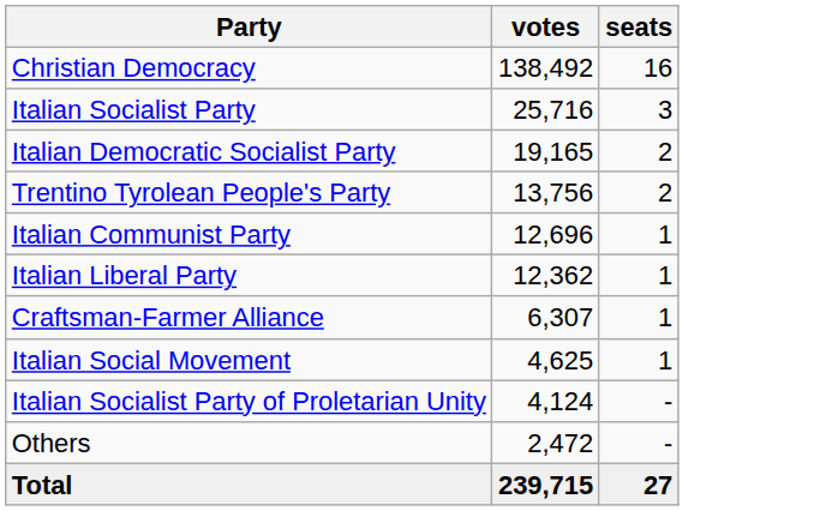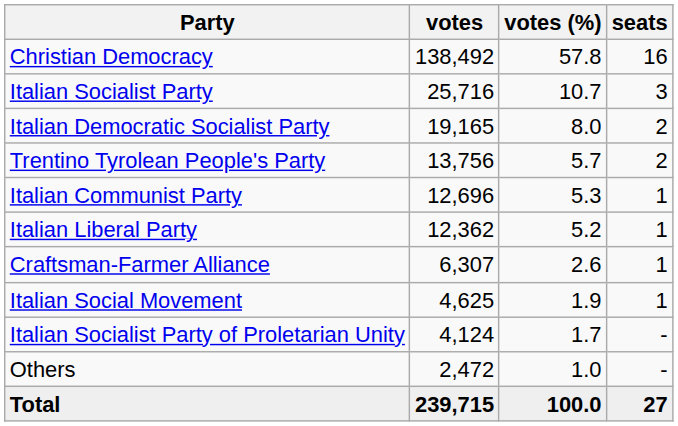 <table class="wikitable" style="font-size:95%; text-align:right;">
 <tr>
 <th>Party</th>
 <th>votes</th>
+<th>votes (%)</th>
 <th>seats</th>
 </tr>
 <tr>
 <td align=left><a href='#'>Christian Democracy</a></td>
 <td>138,492</td>
+<td>57.8</td>
 <td>16</td>
 </tr>
 <tr>
 <td align=left><a href='#'>Italian Socialist Party</a></td>
 <td>25,716</td>
+<td>10.7</td>
 <td>3</td>
 </tr>
 <tr>
 <td align=left><a href='#'>Italian Democratic Socialist Party</a></td>
 <td>19,165</td>
+<td>8.0</td>
 <td>2</td>
 </tr>
 <tr>
 <td align=left><a href='#'>Trentino Tyrolean People's Party</a></td>
 <td>13,756</td>
+<td>5.7</td>
 <td>2</td>
 </tr>
 <tr>
 <td align=left><a href='#'>Italian Communist Party</a></td>
 <td>12,696</td>
+<td>5.3</td>
 <td>1</td>
 </tr>
 <tr>
 <td align=left><a href='#'>Italian Liberal Party</a></td>
 <td>12,362</td>
+<td>5.2</td>
 <td>1</td>
 </tr>
 <tr>
 <td align=left><a href='#'>Craftsman-Farmer Alliance</a></td>
 <td>6,307</td>
+<td>2.6</td>
 <td>1</td>
 </tr>
 <tr>
 <td align=left><a href='#'>Italian Social Movement</a></td>
 <td>4,625</td>
+<td>1.9</td>
 <td>1</td>
 </tr>
 <tr>
 <td align=left><a href='#'>Italian Socialist Party of Proletarian Unity</a></td>
 <td>4,124</td>
+<td>1.7</td>
 <td>-</td>
 </tr>
 <tr>
 <td align=left>Others</td>
 <td>2,472</td>
+<td>1.0</td>
 <td>-</td>
 </tr>
 <tr bgcolor="EFEFEF">
 <td align=left><strong>Total</strong></td>
 <td><strong>239,715</strong></td>
+<td><strong>100.0</strong></td>
 <td><strong>27</strong></td>
 </tr>
 </table>
